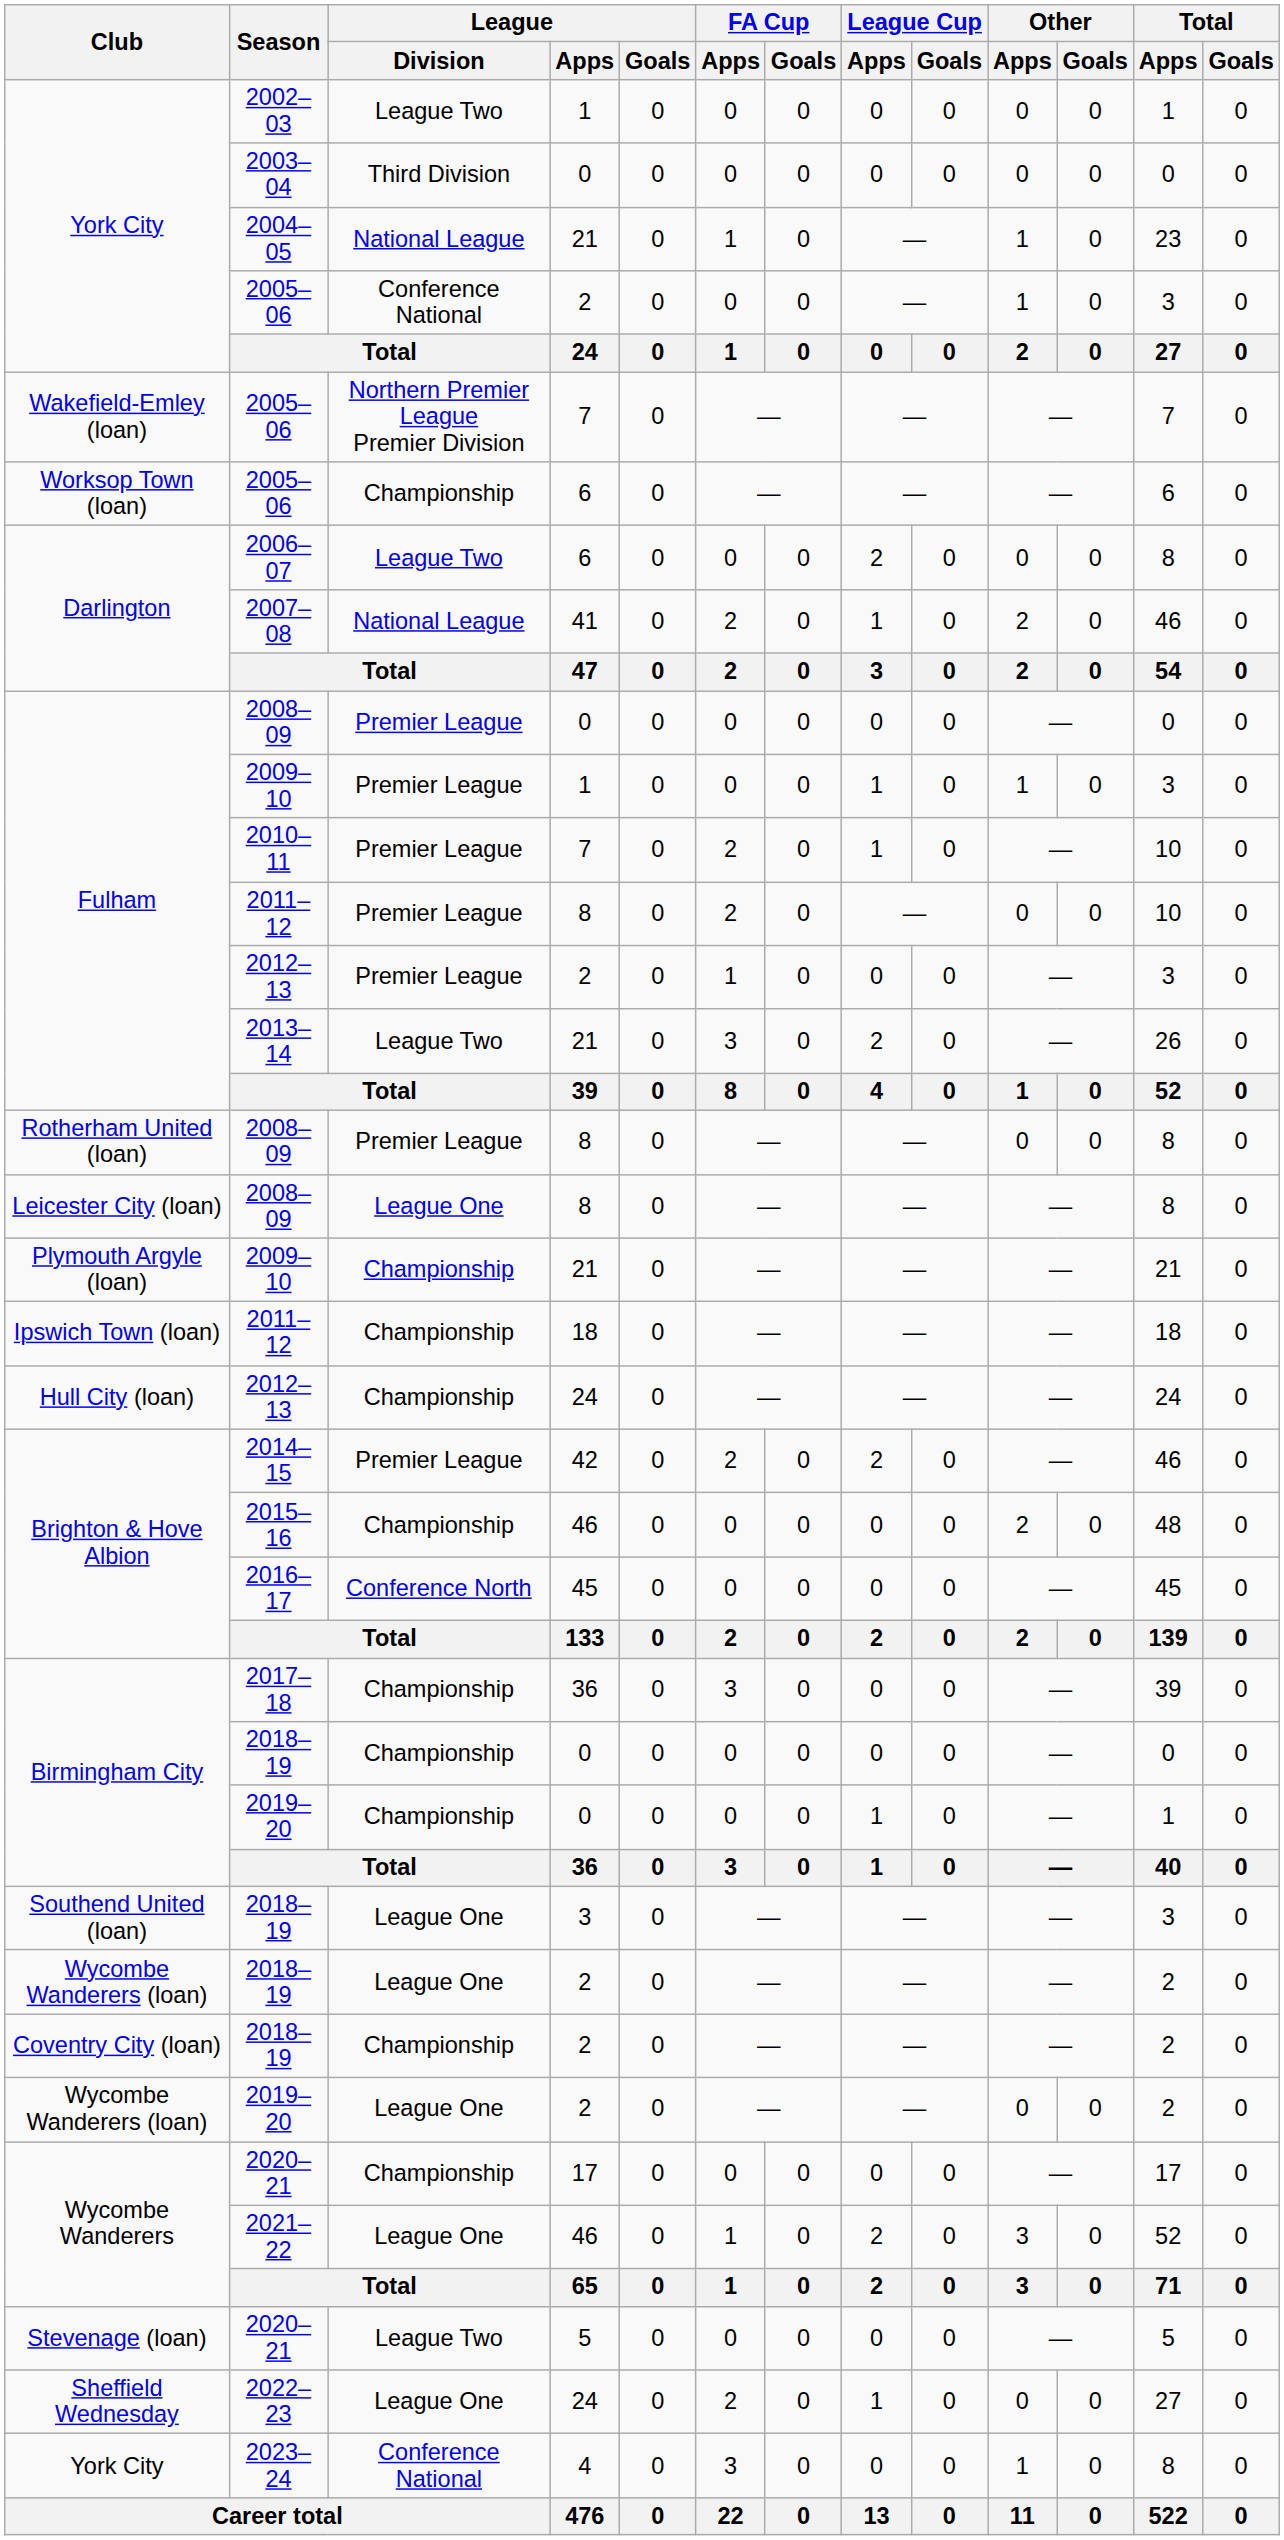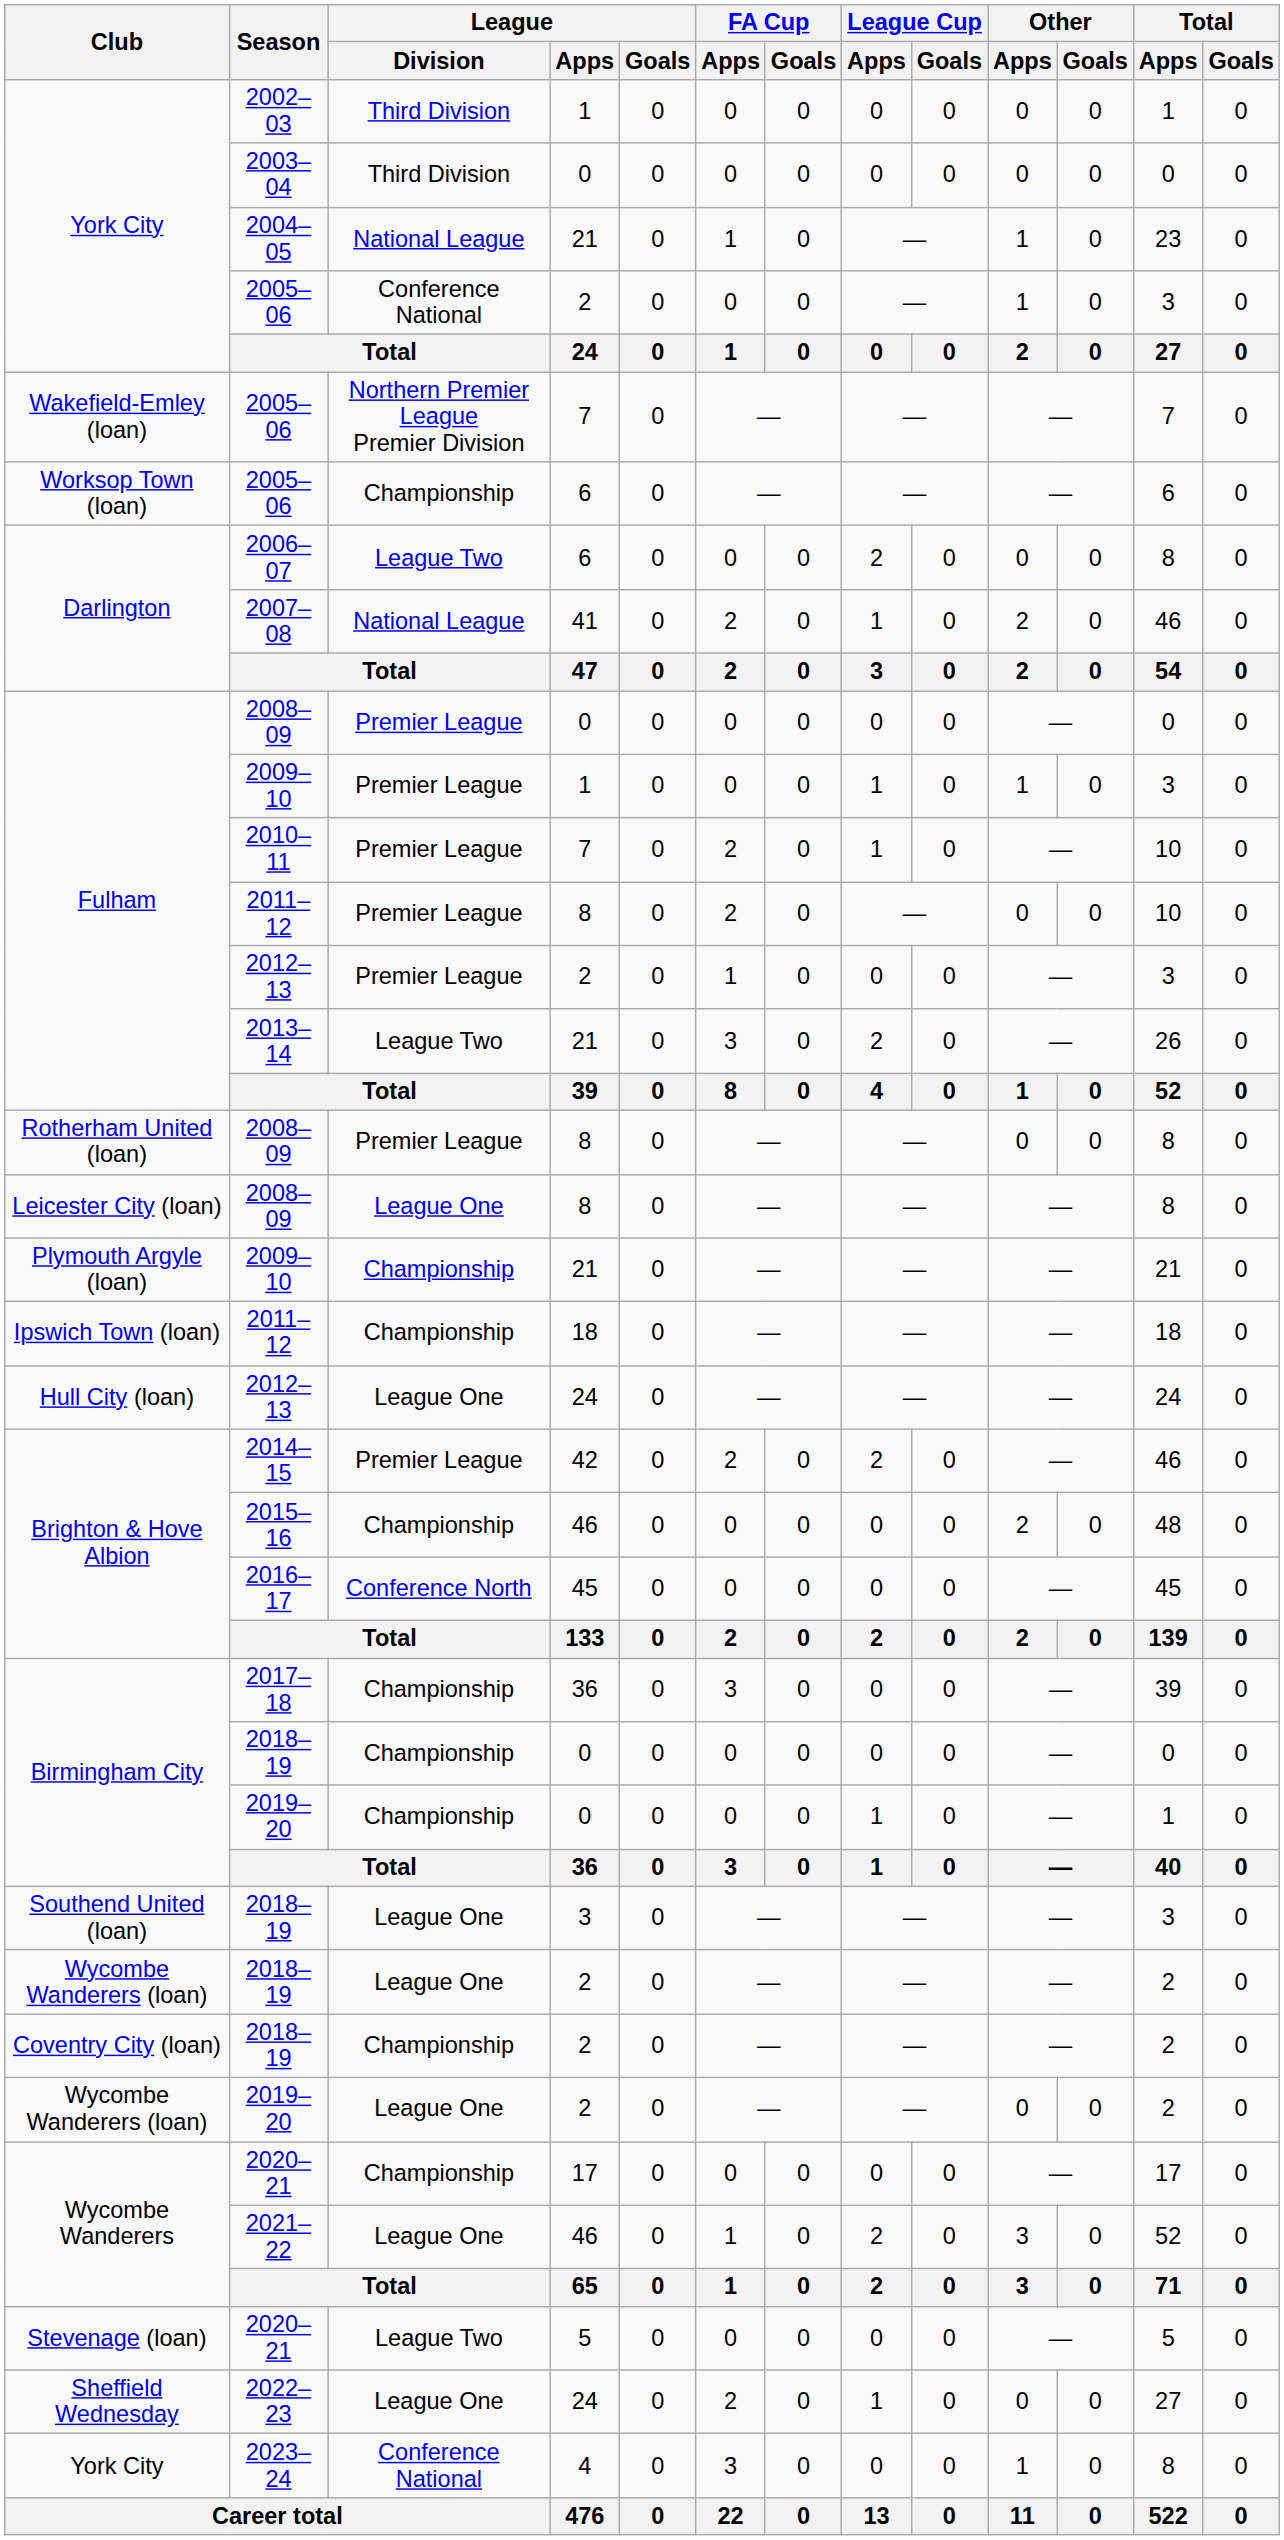 <table class=wikitable style=text-align:center>
 <tr>
 <th rowspan=2>Club</th>
 <th rowspan=2>Season</th>
 <th colspan=3>League</th>
 <th colspan=2><a href='#'>FA Cup</a></th>
 <th colspan=2><a href='#'>League Cup</a></th>
 <th colspan=2>Other</th>
 <th colspan=2>Total</th>
 </tr>
 <tr>
 <th>Division</th>
 <th>Apps</th>
 <th>Goals</th>
 <th>Apps</th>
 <th>Goals</th>
 <th>Apps</th>
 <th>Goals</th>
 <th>Apps</th>
 <th>Goals</th>
 <th>Apps</th>
 <th>Goals</th>
 </tr>
 <tr>
 <td rowspan=5><a href='#'>York City</a></td>
 <td><a href='#'>2002–03</a></td>
-<td>League Two</td>
+<td><a href='#'>Third Division</a></td>
 <td>1</td>
 <td>0</td>
 <td>0</td>
 <td>0</td>
 <td>0</td>
 <td>0</td>
 <td>0</td>
 <td>0</td>
 <td>1</td>
 <td>0</td>
 </tr>
 <tr>
 <td><a href='#'>2003–04</a></td>
 <td>Third Division</td>
 <td>0</td>
 <td>0</td>
 <td>0</td>
 <td>0</td>
 <td>0</td>
 <td>0</td>
 <td>0</td>
 <td>0</td>
 <td>0</td>
 <td>0</td>
 </tr>
 <tr>
 <td><a href='#'>2004–05</a></td>
 <td><a href='#'>National League</a></td>
 <td>21</td>
 <td>0</td>
 <td>1</td>
 <td>0</td>
 <td colspan=2>—</td>
 <td>1</td>
 <td>0</td>
 <td>23</td>
 <td>0</td>
 </tr>
 <tr>
 <td><a href='#'>2005–06</a></td>
 <td>Conference National</td>
 <td>2</td>
 <td>0</td>
 <td>0</td>
 <td>0</td>
 <td colspan=2>—</td>
 <td>1</td>
 <td>0</td>
 <td>3</td>
 <td>0</td>
 </tr>
 <tr>
 <th colspan=2>Total</th>
 <th>24</th>
 <th>0</th>
 <th>1</th>
 <th>0</th>
 <th>0</th>
 <th>0</th>
 <th>2</th>
 <th>0</th>
 <th>27</th>
 <th>0</th>
 </tr>
 <tr>
 <td><a href='#'>Wakefield-Emley</a> (loan)</td>
 <td><a href='#'>2005–06</a></td>
 <td><a href='#'>Northern Premier League</a><br>Premier Division</td>
 <td>7</td>
 <td>0</td>
 <td colspan=2>—</td>
 <td colspan=2>—</td>
 <td colspan=2>—</td>
 <td>7</td>
 <td>0</td>
 </tr>
 <tr>
 <td><a href='#'>Worksop Town</a> (loan)</td>
 <td><a href='#'>2005–06</a></td>
 <td>Championship</td>
 <td>6</td>
 <td>0</td>
 <td colspan=2>—</td>
 <td colspan=2>—</td>
 <td colspan=2>—</td>
 <td>6</td>
 <td>0</td>
 </tr>
 <tr>
 <td rowspan=3><a href='#'>Darlington</a></td>
 <td><a href='#'>2006–07</a></td>
 <td><a href='#'>League Two</a></td>
 <td>6</td>
 <td>0</td>
 <td>0</td>
 <td>0</td>
 <td>2</td>
 <td>0</td>
 <td>0</td>
 <td>0</td>
 <td>8</td>
 <td>0</td>
 </tr>
 <tr>
 <td><a href='#'>2007–08</a></td>
 <td><a href='#'>National League</a></td>
 <td>41</td>
 <td>0</td>
 <td>2</td>
 <td>0</td>
 <td>1</td>
 <td>0</td>
 <td>2</td>
 <td>0</td>
 <td>46</td>
 <td>0</td>
 </tr>
 <tr>
 <th colspan=2>Total</th>
 <th>47</th>
 <th>0</th>
 <th>2</th>
 <th>0</th>
 <th>3</th>
 <th>0</th>
 <th>2</th>
 <th>0</th>
 <th>54</th>
 <th>0</th>
 </tr>
 <tr>
 <td rowspan=7><a href='#'>Fulham</a></td>
 <td><a href='#'>2008–09</a></td>
 <td><a href='#'>Premier League</a></td>
 <td>0</td>
 <td>0</td>
 <td>0</td>
 <td>0</td>
 <td>0</td>
 <td>0</td>
 <td colspan=2>—</td>
 <td>0</td>
 <td>0</td>
 </tr>
 <tr>
 <td><a href='#'>2009–10</a></td>
 <td>Premier League</td>
 <td>1</td>
 <td>0</td>
 <td>0</td>
 <td>0</td>
 <td>1</td>
 <td>0</td>
 <td>1</td>
 <td>0</td>
 <td>3</td>
 <td>0</td>
 </tr>
 <tr>
 <td><a href='#'>2010–11</a></td>
 <td>Premier League</td>
 <td>7</td>
 <td>0</td>
 <td>2</td>
 <td>0</td>
 <td>1</td>
 <td>0</td>
 <td colspan=2>—</td>
 <td>10</td>
 <td>0</td>
 </tr>
 <tr>
 <td><a href='#'>2011–12</a></td>
 <td>Premier League</td>
 <td>8</td>
 <td>0</td>
 <td>2</td>
 <td>0</td>
 <td colspan=2>—</td>
 <td>0</td>
 <td>0</td>
 <td>10</td>
 <td>0</td>
 </tr>
 <tr>
 <td><a href='#'>2012–13</a></td>
 <td>Premier League</td>
 <td>2</td>
 <td>0</td>
 <td>1</td>
 <td>0</td>
 <td>0</td>
 <td>0</td>
 <td colspan=2>—</td>
 <td>3</td>
 <td>0</td>
 </tr>
 <tr>
 <td><a href='#'>2013–14</a></td>
 <td>League Two</td>
 <td>21</td>
 <td>0</td>
 <td>3</td>
 <td>0</td>
 <td>2</td>
 <td>0</td>
 <td colspan=2>—</td>
 <td>26</td>
 <td>0</td>
 </tr>
 <tr>
 <th colspan=2>Total</th>
 <th>39</th>
 <th>0</th>
 <th>8</th>
 <th>0</th>
 <th>4</th>
 <th>0</th>
 <th>1</th>
 <th>0</th>
 <th>52</th>
 <th>0</th>
 </tr>
 <tr>
 <td><a href='#'>Rotherham United</a> (loan)</td>
 <td><a href='#'>2008–09</a></td>
 <td>Premier League</td>
 <td>8</td>
 <td>0</td>
 <td colspan=2>—</td>
 <td colspan=2>—</td>
 <td>0</td>
 <td>0</td>
 <td>8</td>
 <td>0</td>
 </tr>
 <tr>
 <td><a href='#'>Leicester City</a> (loan)</td>
 <td><a href='#'>2008–09</a></td>
 <td><a href='#'>League One</a></td>
 <td>8</td>
 <td>0</td>
 <td colspan=2>—</td>
 <td colspan=2>—</td>
 <td colspan=2>—</td>
 <td>8</td>
 <td>0</td>
 </tr>
 <tr>
 <td><a href='#'>Plymouth Argyle</a> (loan)</td>
 <td><a href='#'>2009–10</a></td>
 <td><a href='#'>Championship</a></td>
 <td>21</td>
 <td>0</td>
 <td colspan=2>—</td>
 <td colspan=2>—</td>
 <td colspan=2>—</td>
 <td>21</td>
 <td>0</td>
 </tr>
 <tr>
 <td><a href='#'>Ipswich Town</a> (loan)</td>
 <td><a href='#'>2011–12</a></td>
 <td>Championship</td>
 <td>18</td>
 <td>0</td>
 <td colspan=2>—</td>
 <td colspan=2>—</td>
 <td colspan=2>—</td>
 <td>18</td>
 <td>0</td>
 </tr>
 <tr>
 <td><a href='#'>Hull City</a> (loan)</td>
 <td><a href='#'>2012–13</a></td>
-<td>Championship</td>
+<td>League One</td>
 <td>24</td>
 <td>0</td>
 <td colspan=2>—</td>
 <td colspan=2>—</td>
 <td colspan=2>—</td>
 <td>24</td>
 <td>0</td>
 </tr>
 <tr>
 <td rowspan=4><a href='#'>Brighton & Hove Albion</a></td>
 <td><a href='#'>2014–15</a></td>
 <td>Premier League</td>
 <td>42</td>
 <td>0</td>
 <td>2</td>
 <td>0</td>
 <td>2</td>
 <td>0</td>
 <td colspan=2>—</td>
 <td>46</td>
 <td>0</td>
 </tr>
 <tr>
 <td><a href='#'>2015–16</a></td>
 <td>Championship</td>
 <td>46</td>
 <td>0</td>
 <td>0</td>
 <td>0</td>
 <td>0</td>
 <td>0</td>
 <td>2</td>
 <td>0</td>
 <td>48</td>
 <td>0</td>
 </tr>
 <tr>
 <td><a href='#'>2016–17</a></td>
 <td><a href='#'>Conference North</a></td>
 <td>45</td>
 <td>0</td>
 <td>0</td>
 <td>0</td>
 <td>0</td>
 <td>0</td>
 <td colspan=2>—</td>
 <td>45</td>
 <td>0</td>
 </tr>
 <tr>
 <th colspan=2>Total</th>
 <th>133</th>
 <th>0</th>
 <th>2</th>
 <th>0</th>
 <th>2</th>
 <th>0</th>
 <th>2</th>
 <th>0</th>
 <th>139</th>
 <th>0</th>
 </tr>
 <tr>
 <td rowspan=4><a href='#'>Birmingham City</a></td>
 <td><a href='#'>2017–18</a></td>
 <td>Championship</td>
 <td>36</td>
 <td>0</td>
 <td>3</td>
 <td>0</td>
 <td>0</td>
 <td>0</td>
 <td colspan=2>—</td>
 <td>39</td>
 <td>0</td>
 </tr>
 <tr>
 <td><a href='#'>2018–19</a></td>
 <td>Championship</td>
 <td>0</td>
 <td>0</td>
 <td>0</td>
 <td>0</td>
 <td>0</td>
 <td>0</td>
 <td colspan=2>—</td>
 <td>0</td>
 <td>0</td>
 </tr>
 <tr>
 <td><a href='#'>2019–20</a></td>
 <td>Championship</td>
 <td>0</td>
 <td>0</td>
 <td>0</td>
 <td>0</td>
 <td>1</td>
 <td>0</td>
 <td colspan=2>—</td>
 <td>1</td>
 <td>0</td>
 </tr>
 <tr>
 <th colspan=2>Total</th>
 <th>36</th>
 <th>0</th>
 <th>3</th>
 <th>0</th>
 <th>1</th>
 <th>0</th>
 <th colspan=2>—</th>
 <th>40</th>
 <th>0</th>
 </tr>
 <tr>
 <td><a href='#'>Southend United</a> (loan)</td>
 <td><a href='#'>2018–19</a></td>
 <td>League One</td>
 <td>3</td>
 <td>0</td>
 <td colspan=2>—</td>
 <td colspan=2>—</td>
 <td colspan=2>—</td>
 <td>3</td>
 <td>0</td>
 </tr>
 <tr>
 <td><a href='#'>Wycombe Wanderers</a> (loan)</td>
 <td><a href='#'>2018–19</a></td>
 <td>League One</td>
 <td>2</td>
 <td>0</td>
 <td colspan=2>—</td>
 <td colspan=2>—</td>
 <td colspan=2>—</td>
 <td>2</td>
 <td>0</td>
 </tr>
 <tr>
 <td><a href='#'>Coventry City</a> (loan)</td>
 <td><a href='#'>2018–19</a></td>
 <td>Championship</td>
 <td>2</td>
 <td>0</td>
 <td colspan=2>—</td>
 <td colspan=2>—</td>
 <td colspan=2>—</td>
 <td>2</td>
 <td>0</td>
 </tr>
 <tr>
 <td>Wycombe Wanderers (loan)</td>
 <td><a href='#'>2019–20</a></td>
 <td>League One</td>
 <td>2</td>
 <td>0</td>
 <td colspan=2>—</td>
 <td colspan=2>—</td>
 <td>0</td>
 <td>0</td>
 <td>2</td>
 <td>0</td>
 </tr>
 <tr>
 <td rowspan=3>Wycombe Wanderers</td>
 <td><a href='#'>2020–21</a></td>
 <td>Championship</td>
 <td>17</td>
 <td>0</td>
 <td>0</td>
 <td>0</td>
 <td>0</td>
 <td>0</td>
 <td colspan=2>—</td>
 <td>17</td>
 <td>0</td>
 </tr>
 <tr>
 <td><a href='#'>2021–22</a></td>
 <td>League One</td>
 <td>46</td>
 <td>0</td>
 <td>1</td>
 <td>0</td>
 <td>2</td>
 <td>0</td>
 <td>3</td>
 <td>0</td>
 <td>52</td>
 <td>0</td>
 </tr>
 <tr>
 <th colspan=2>Total</th>
 <th>65</th>
 <th>0</th>
 <th>1</th>
 <th>0</th>
 <th>2</th>
 <th>0</th>
 <th>3</th>
 <th>0</th>
 <th>71</th>
 <th>0</th>
 </tr>
 <tr>
 <td><a href='#'>Stevenage</a> (loan)</td>
 <td><a href='#'>2020–21</a></td>
 <td>League Two</td>
 <td>5</td>
 <td>0</td>
 <td>0</td>
 <td>0</td>
 <td>0</td>
 <td>0</td>
 <td colspan=2>—</td>
 <td>5</td>
 <td>0</td>
 </tr>
 <tr>
 <td><a href='#'>Sheffield Wednesday</a></td>
 <td><a href='#'>2022–23</a></td>
 <td>League One</td>
 <td>24</td>
 <td>0</td>
 <td>2</td>
 <td>0</td>
 <td>1</td>
 <td>0</td>
 <td>0</td>
 <td>0</td>
 <td>27</td>
 <td>0</td>
 </tr>
 <tr>
 <td>York City</td>
 <td><a href='#'>2023–24</a></td>
 <td><a href='#'>Conference National</a></td>
 <td>4</td>
 <td>0</td>
 <td>3</td>
 <td>0</td>
 <td>0</td>
 <td>0</td>
 <td>1</td>
 <td>0</td>
 <td>8</td>
 <td>0</td>
 </tr>
 <tr>
 <th colspan=3>Career total</th>
 <th>476</th>
 <th>0</th>
 <th>22</th>
 <th>0</th>
 <th>13</th>
 <th>0</th>
 <th>11</th>
 <th>0</th>
 <th>522</th>
 <th>0</th>
 </tr>
 </table>
